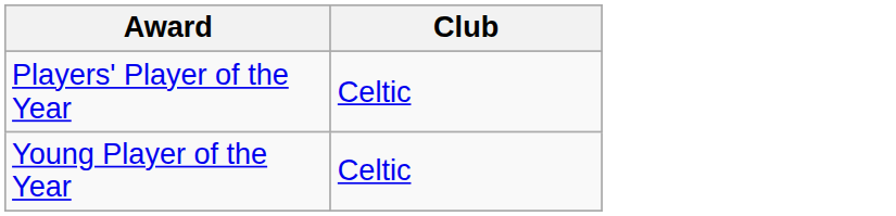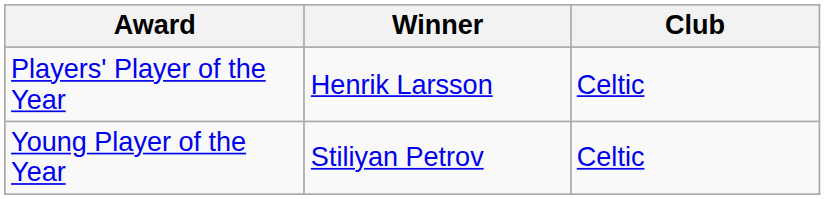 <table class="wikitable">
 <tr>
 <th width=170>Award</th>
+<th width=150>Winner</th>
 <th width=140>Club</th>
 </tr>
 <tr>
 <td><a href='#'>Players' Player of the Year</a></td>
+<td> <a href='#'>Henrik Larsson</a></td>
 <td><a href='#'>Celtic</a></td>
 </tr>
 <tr>
 <td><a href='#'>Young Player of the Year</a></td>
+<td> <a href='#'>Stiliyan Petrov</a></td>
 <td><a href='#'>Celtic</a></td>
 </tr>
 </table>
